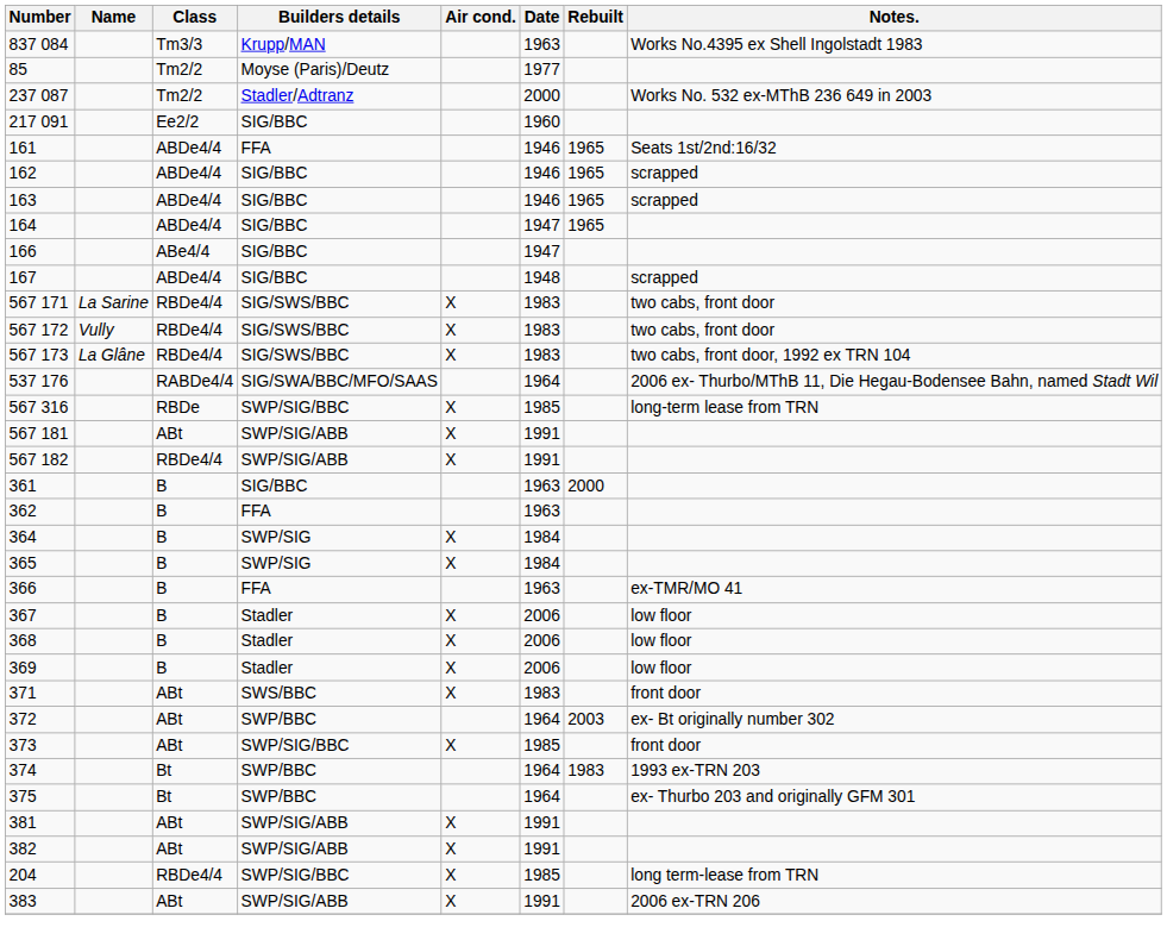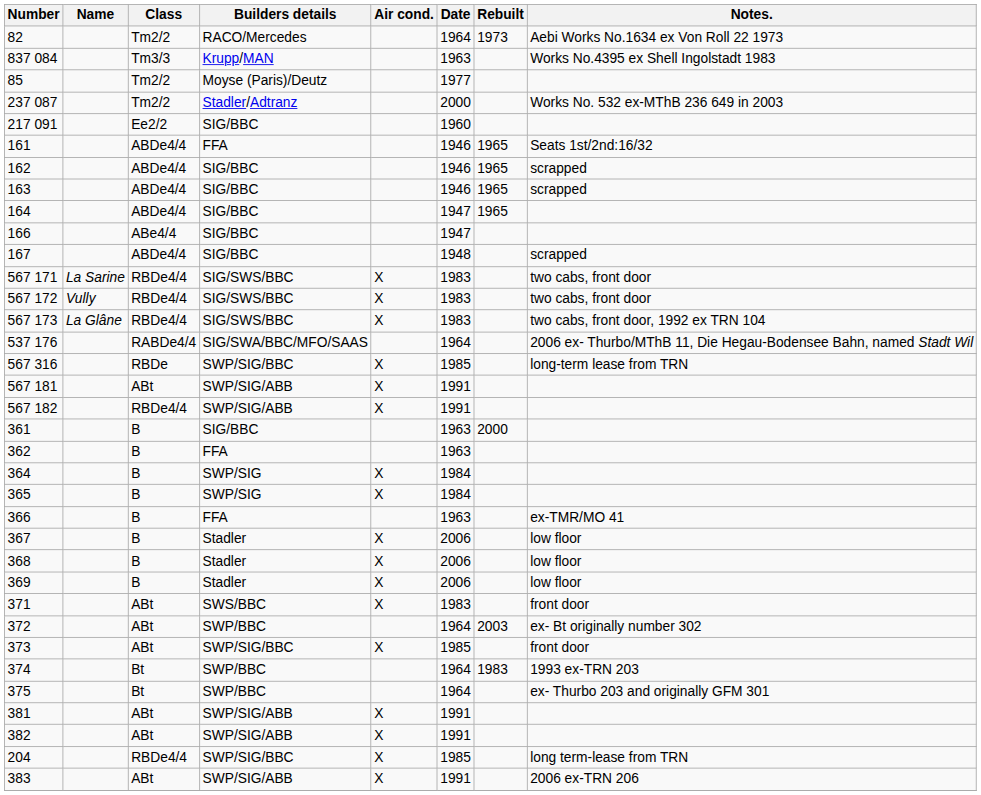 <table class="wikitable">
 <tr>
 <th>Number</th>
 <th>Name</th>
 <th>Class</th>
 <th>Builders details</th>
 <th>Air cond.</th>
 <th>Date</th>
 <th>Rebuilt</th>
 <th>Notes.</th>
+</tr>
+<tr>
+<td>82</td>
+<td></td>
+<td>Tm2/2</td>
+<td>RACO/Mercedes</td>
+<td></td>
+<td>1964</td>
+<td>1973</td>
+<td>Aebi Works No.1634 ex Von Roll 22 1973</td>
 </tr>
 <tr>
 <td>837 084</td>
 <td></td>
 <td>Tm3/3</td>
 <td><a href='#'>Krupp</a>/<a href='#'>MAN</a></td>
 <td></td>
 <td>1963</td>
 <td></td>
 <td>Works No.4395 ex Shell Ingolstadt 1983</td>
 </tr>
 <tr>
 <td>85</td>
 <td></td>
 <td>Tm2/2</td>
 <td>Moyse (Paris)/Deutz</td>
 <td></td>
 <td>1977</td>
 <td></td>
 <td></td>
 </tr>
 <tr>
 <td>237 087</td>
 <td></td>
 <td>Tm2/2</td>
 <td><a href='#'>Stadler</a>/<a href='#'>Adtranz</a></td>
 <td></td>
 <td>2000</td>
 <td></td>
 <td>Works No. 532 ex-MThB 236 649 in 2003</td>
 </tr>
 <tr>
 <td>217 091</td>
 <td></td>
 <td>Ee2/2</td>
 <td>SIG/BBC</td>
 <td></td>
 <td>1960</td>
 <td></td>
 <td></td>
 </tr>
 <tr>
 <td>161</td>
 <td></td>
 <td>ABDe4/4</td>
 <td>FFA</td>
 <td></td>
 <td>1946</td>
 <td>1965</td>
 <td>Seats 1st/2nd:16/32</td>
 </tr>
 <tr>
 <td>162</td>
 <td></td>
 <td>ABDe4/4</td>
 <td>SIG/BBC</td>
 <td></td>
 <td>1946</td>
 <td>1965</td>
 <td>scrapped</td>
 </tr>
 <tr>
 <td>163</td>
 <td></td>
 <td>ABDe4/4</td>
 <td>SIG/BBC</td>
 <td></td>
 <td>1946</td>
 <td>1965</td>
 <td>scrapped</td>
 </tr>
 <tr>
 <td>164</td>
 <td></td>
 <td>ABDe4/4</td>
 <td>SIG/BBC</td>
 <td></td>
 <td>1947</td>
 <td>1965</td>
 <td></td>
 </tr>
 <tr>
 <td>166</td>
 <td></td>
 <td>ABe4/4</td>
 <td>SIG/BBC</td>
 <td></td>
 <td>1947</td>
 <td></td>
 </tr>
 <tr>
 <td>167</td>
 <td></td>
 <td>ABDe4/4</td>
 <td>SIG/BBC</td>
 <td></td>
 <td>1948</td>
 <td></td>
 <td>scrapped</td>
 </tr>
 <tr>
 <td>567 171</td>
 <td><em>La Sarine</em></td>
 <td>RBDe4/4</td>
 <td>SIG/SWS/BBC</td>
 <td>X</td>
 <td>1983</td>
 <td></td>
 <td>two cabs, front door</td>
 </tr>
 <tr>
 <td>567 172</td>
 <td><em>Vully</em></td>
 <td>RBDe4/4</td>
 <td>SIG/SWS/BBC</td>
 <td>X</td>
 <td>1983</td>
 <td></td>
 <td>two cabs, front door</td>
 </tr>
 <tr>
 <td>567 173</td>
 <td><em>La Glâne</em></td>
 <td>RBDe4/4</td>
 <td>SIG/SWS/BBC</td>
 <td>X</td>
 <td>1983</td>
 <td></td>
 <td>two cabs, front door, 1992 ex TRN 104</td>
 </tr>
 <tr>
 <td>537 176</td>
 <td></td>
 <td>RABDe4/4</td>
 <td>SIG/SWA/BBC/MFO/SAAS</td>
 <td></td>
 <td>1964</td>
 <td></td>
 <td>2006 ex- Thurbo/MThB 11, Die Hegau-Bodensee Bahn, named <em>Stadt Wil</em></td>
 </tr>
 <tr>
 <td>567 316</td>
 <td></td>
 <td>RBDe</td>
 <td>SWP/SIG/BBC</td>
 <td>X</td>
 <td>1985</td>
 <td></td>
 <td>long-term lease from TRN</td>
 </tr>
 <tr>
 <td>567 181</td>
 <td></td>
 <td>ABt</td>
 <td>SWP/SIG/ABB</td>
 <td>X</td>
 <td>1991</td>
 <td></td>
 <td></td>
 </tr>
 <tr>
 <td>567 182</td>
 <td></td>
 <td>RBDe4/4</td>
 <td>SWP/SIG/ABB</td>
 <td>X</td>
 <td>1991</td>
 <td></td>
 <td></td>
 </tr>
 <tr>
 <td>361</td>
 <td></td>
 <td>B</td>
 <td>SIG/BBC</td>
 <td></td>
 <td>1963</td>
 <td>2000</td>
 <td></td>
 </tr>
 <tr>
 <td>362</td>
 <td></td>
 <td>B</td>
 <td>FFA</td>
 <td></td>
 <td>1963</td>
 <td></td>
 <td></td>
 </tr>
 <tr>
 <td>364</td>
 <td></td>
 <td>B</td>
 <td>SWP/SIG</td>
 <td>X</td>
 <td>1984</td>
 <td></td>
 <td></td>
 </tr>
 <tr>
 <td>365</td>
 <td></td>
 <td>B</td>
 <td>SWP/SIG</td>
 <td>X</td>
 <td>1984</td>
 <td></td>
 <td></td>
 </tr>
 <tr>
 <td>366</td>
 <td></td>
 <td>B</td>
 <td>FFA</td>
 <td></td>
 <td>1963</td>
 <td></td>
 <td>ex-TMR/MO 41</td>
 </tr>
 <tr>
 <td>367</td>
 <td></td>
 <td>B</td>
 <td>Stadler</td>
 <td>X</td>
 <td>2006</td>
 <td></td>
 <td>low floor</td>
 </tr>
 <tr>
 <td>368</td>
 <td></td>
 <td>B</td>
 <td>Stadler</td>
 <td>X</td>
 <td>2006</td>
 <td></td>
 <td>low floor</td>
 </tr>
 <tr>
 <td>369</td>
 <td></td>
 <td>B</td>
 <td>Stadler</td>
 <td>X</td>
 <td>2006</td>
 <td></td>
 <td>low floor</td>
 </tr>
 <tr>
 <td>371</td>
 <td></td>
 <td>ABt</td>
 <td>SWS/BBC</td>
 <td>X</td>
 <td>1983</td>
 <td></td>
 <td>front door</td>
 </tr>
 <tr>
 <td>372</td>
 <td></td>
 <td>ABt</td>
 <td>SWP/BBC</td>
 <td></td>
 <td>1964</td>
 <td>2003</td>
 <td>ex- Bt originally number 302</td>
 </tr>
 <tr>
 <td>373</td>
 <td></td>
 <td>ABt</td>
 <td>SWP/SIG/BBC</td>
 <td>X</td>
 <td>1985</td>
 <td></td>
 <td>front door</td>
 </tr>
 <tr>
 <td>374</td>
 <td></td>
 <td>Bt</td>
 <td>SWP/BBC</td>
 <td></td>
 <td>1964</td>
 <td>1983</td>
 <td>1993 ex-TRN 203</td>
 </tr>
 <tr>
 <td>375</td>
 <td></td>
 <td>Bt</td>
 <td>SWP/BBC</td>
 <td></td>
 <td>1964</td>
 <td></td>
 <td>ex- Thurbo 203 and originally GFM 301</td>
 </tr>
 <tr>
 <td>381</td>
 <td></td>
 <td>ABt</td>
 <td>SWP/SIG/ABB</td>
 <td>X</td>
 <td>1991</td>
 <td></td>
 <td></td>
 </tr>
 <tr>
 <td>382</td>
 <td></td>
 <td>ABt</td>
 <td>SWP/SIG/ABB</td>
 <td>X</td>
 <td>1991</td>
 <td></td>
 <td></td>
 </tr>
 <tr>
 <td>204</td>
 <td></td>
 <td>RBDe4/4</td>
 <td>SWP/SIG/BBC</td>
 <td>X</td>
 <td>1985</td>
 <td></td>
 <td>long term-lease from TRN</td>
 </tr>
 <tr>
 <td>383</td>
 <td></td>
 <td>ABt</td>
 <td>SWP/SIG/ABB</td>
 <td>X</td>
 <td>1991</td>
 <td></td>
 <td>2006 ex-TRN 206</td>
 </tr>
 <tr>
 </tr>
 </table>
